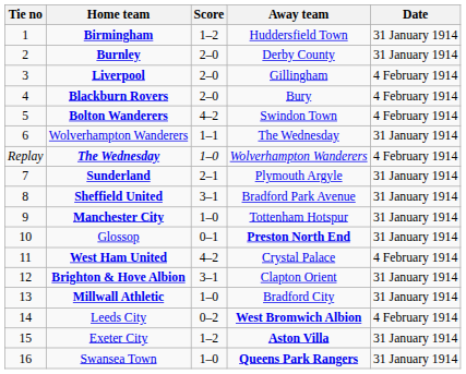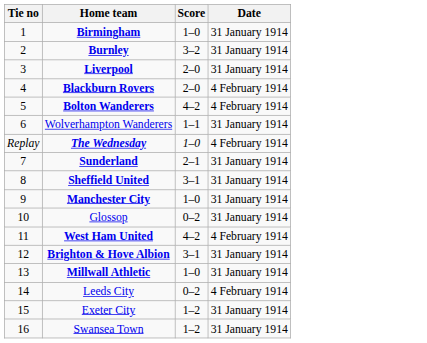 <table class="wikitable" style="text-align: center">
 <tr>
 <th>Tie no</th>
 <th>Home team</th>
 <th>Score</th>
-<th>Away team</th>
 <th>Date</th>
 </tr>
 <tr>
 <td>1</td>
 <td><strong><a href='#'>Birmingham</a></strong></td>
-<td>1–2</td>
-<td><a href='#'>Huddersfield Town</a></td>
+<td>1–0</td>
 <td>31 January 1914</td>
 </tr>
 <tr>
 <td>2</td>
 <td><strong><a href='#'>Burnley</a></strong></td>
-<td>2–0</td>
-<td><a href='#'>Derby County</a></td>
+<td>3–2</td>
 <td>31 January 1914</td>
 </tr>
 <tr>
 <td>3</td>
 <td><strong><a href='#'>Liverpool</a></strong></td>
 <td>2–0</td>
-<td><a href='#'>Gillingham</a></td>
-<td>4 February 1914</td>
+<td>31 January 1914</td>
 </tr>
 <tr>
 <td>4</td>
 <td><strong><a href='#'>Blackburn Rovers</a></strong></td>
 <td>2–0</td>
-<td><a href='#'>Bury</a></td>
 <td>4 February 1914</td>
 </tr>
 <tr>
 <td>5</td>
 <td><strong><a href='#'>Bolton Wanderers</a></strong></td>
 <td>4–2</td>
-<td><a href='#'>Swindon Town</a></td>
 <td>4 February 1914</td>
 </tr>
 <tr>
 <td>6</td>
 <td><a href='#'>Wolverhampton Wanderers</a></td>
 <td>1–1</td>
-<td><a href='#'>The Wednesday</a></td>
 <td>31 January 1914</td>
 </tr>
 <tr>
 <td><em>Replay</em></td>
 <td><strong><em><a href='#'>The Wednesday</a></em></strong></td>
 <td><em>1–0</em></td>
-<td><em><a href='#'>Wolverhampton Wanderers</a></em></td>
 <td>4 February 1914</td>
 </tr>
 <tr>
 <td>7</td>
 <td><strong><a href='#'>Sunderland</a></strong></td>
 <td>2–1</td>
-<td><a href='#'>Plymouth Argyle</a></td>
 <td>31 January 1914</td>
 </tr>
 <tr>
 <td>8</td>
 <td><strong><a href='#'>Sheffield United</a></strong></td>
 <td>3–1</td>
-<td><a href='#'>Bradford Park Avenue</a></td>
 <td>31 January 1914</td>
 </tr>
 <tr>
 <td>9</td>
 <td><strong><a href='#'>Manchester City</a></strong></td>
 <td>1–0</td>
-<td><a href='#'>Tottenham Hotspur</a></td>
 <td>31 January 1914</td>
 </tr>
 <tr>
 <td>10</td>
 <td><a href='#'>Glossop</a></td>
-<td>0–1</td>
-<td><strong><a href='#'>Preston North End</a></strong></td>
+<td>0–2</td>
 <td>31 January 1914</td>
 </tr>
 <tr>
 <td>11</td>
 <td><strong><a href='#'>West Ham United</a></strong></td>
 <td>4–2</td>
-<td><a href='#'>Crystal Palace</a></td>
 <td>4 February 1914</td>
 </tr>
 <tr>
 <td>12</td>
 <td><strong><a href='#'>Brighton & Hove Albion</a></strong></td>
 <td>3–1</td>
-<td><a href='#'>Clapton Orient</a></td>
 <td>31 January 1914</td>
 </tr>
 <tr>
 <td>13</td>
 <td><strong><a href='#'>Millwall Athletic</a></strong></td>
 <td>1–0</td>
-<td><a href='#'>Bradford City</a></td>
 <td>31 January 1914</td>
 </tr>
 <tr>
 <td>14</td>
 <td><a href='#'>Leeds City</a></td>
 <td>0–2</td>
-<td><strong><a href='#'>West Bromwich Albion</a></strong></td>
 <td>4 February 1914</td>
 </tr>
 <tr>
 <td>15</td>
 <td><a href='#'>Exeter City</a></td>
 <td>1–2</td>
-<td><strong><a href='#'>Aston Villa</a></strong></td>
 <td>31 January 1914</td>
 </tr>
 <tr>
 <td>16</td>
 <td><a href='#'>Swansea Town</a></td>
-<td>1–0</td>
-<td><strong><a href='#'>Queens Park Rangers</a></strong></td>
+<td>1–2</td>
 <td>31 January 1914</td>
 </tr>
 </table>
